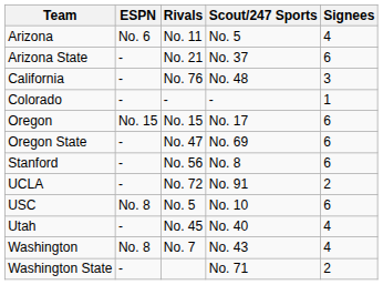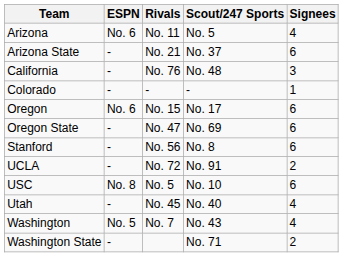 <table class="wikitable">
 <tr>
 <th>Team</th>
 <th>ESPN</th>
 <th>Rivals</th>
 <th>Scout/247 Sports</th>
 <th>Signees</th>
 </tr>
 <tr>
 <td>Arizona</td>
 <td>No. 6</td>
 <td>No. 11</td>
 <td>No. 5</td>
 <td>4</td>
 </tr>
 <tr>
 <td>Arizona State</td>
 <td>-</td>
 <td>No. 21</td>
 <td>No. 37</td>
 <td>6</td>
 </tr>
 <tr>
 <td>California</td>
 <td>-</td>
 <td>No. 76</td>
 <td>No. 48</td>
 <td>3</td>
 </tr>
 <tr>
 <td>Colorado</td>
 <td>-</td>
 <td>-</td>
 <td>-</td>
 <td>1</td>
 </tr>
 <tr>
 <td>Oregon</td>
-<td>No. 15</td>
+<td>No. 6</td>
 <td>No. 15</td>
 <td>No. 17</td>
 <td>6</td>
 </tr>
 <tr>
 <td>Oregon State</td>
 <td>-</td>
 <td>No. 47</td>
 <td>No. 69</td>
 <td>6</td>
 </tr>
 <tr>
 <td>Stanford</td>
 <td>-</td>
 <td>No. 56</td>
 <td>No. 8</td>
 <td>6</td>
 </tr>
 <tr>
 <td>UCLA</td>
 <td>-</td>
 <td>No. 72</td>
 <td>No. 91</td>
 <td>2</td>
 </tr>
 <tr>
 <td>USC</td>
 <td>No. 8</td>
 <td>No. 5</td>
 <td>No. 10</td>
 <td>6</td>
 </tr>
 <tr>
 <td>Utah</td>
 <td>-</td>
 <td>No. 45</td>
 <td>No. 40</td>
 <td>4</td>
 </tr>
 <tr>
 <td>Washington</td>
-<td>No. 8</td>
+<td>No. 5</td>
 <td>No. 7</td>
 <td>No. 43</td>
 <td>4</td>
 </tr>
 <tr>
 <td>Washington State</td>
 <td>-</td>
 <td></td>
 <td>No. 71</td>
 <td>2</td>
 </tr>
 </table>
